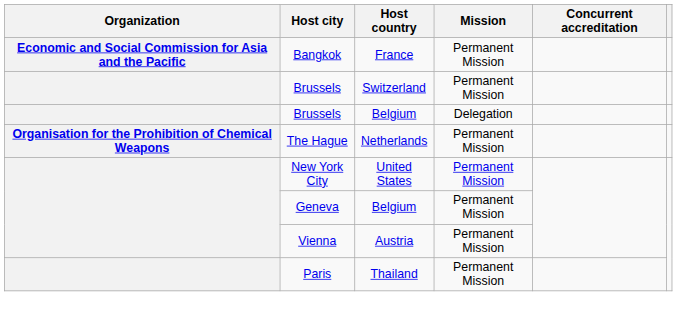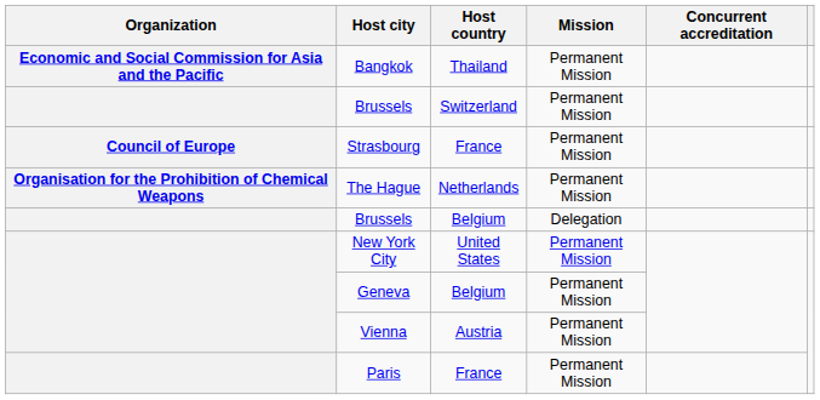 <table class="wikitable plainrowheaders" style="text-align:center;">
 <tr>
 <th scope="col">Organization</th>
 <th scope="col">Host city</th>
 <th scope="col">Host country</th>
 <th scope="col">Mission</th>
 <th scope="col">Concurrent accreditation</th>
 <th scope="col"></th>
 </tr>
 <tr>
 <th scope="row"><a href='#'>Economic and Social Commission for Asia and the Pacific</a></th>
 <td><a href='#'>Bangkok</a></td>
-<td><a href='#'>France</a></td>
+<td><a href='#'>Thailand</a></td>
 <td>Permanent Mission</td>
 <td></td>
 <td></td>
 </tr>
 <tr>
 <th scope="row"></th>
 <td><a href='#'>Brussels</a></td>
 <td><a href='#'>Switzerland</a></td>
 <td>Permanent Mission</td>
 <td></td>
 <td></td>
 </tr>
 <tr>
-<th scope="row"></th>
-<td><a href='#'>Brussels</a></td>
-<td><a href='#'>Belgium</a></td>
-<td>Delegation</td>
+<th scope="row"><a href='#'>Council of Europe</a></th>
+<td><a href='#'>Strasbourg</a></td>
+<td><a href='#'>France</a></td>
+<td>Permanent Mission</td>
 <td></td>
 <td></td>
 </tr>
 <tr>
 <th scope="row"><a href='#'>Organisation for the Prohibition of Chemical Weapons</a></th>
 <td><a href='#'>The Hague</a></td>
 <td><a href='#'>Netherlands</a></td>
 <td>Permanent Mission</td>
+<td></td>
+<td></td>
+</tr>
+<tr>
+<th scope="row"></th>
+<td><a href='#'>Brussels</a></td>
+<td><a href='#'>Belgium</a></td>
+<td>Delegation</td>
 <td></td>
 <td></td>
 </tr>
 <tr>
 <th rowspan="3" scope="row"></th>
 <td><a href='#'>New York City</a></td>
 <td><a href='#'>United States</a></td>
 <td><a href='#'>Permanent Mission</a></td>
 <td rowspan="3"></td>
 <td rowspan="4"></td>
 </tr>
 <tr>
 <td><a href='#'>Geneva</a></td>
 <td><a href='#'>Belgium</a></td>
 <td>Permanent Mission</td>
 </tr>
 <tr>
 <td><a href='#'>Vienna</a></td>
 <td><a href='#'>Austria</a></td>
 <td>Permanent Mission</td>
 </tr>
 <tr>
 <th scope="row"></th>
 <td><a href='#'>Paris</a></td>
-<td><a href='#'>Thailand</a></td>
+<td><a href='#'>France</a></td>
 <td>Permanent Mission</td>
 <td></td>
 </tr>
 </table>
